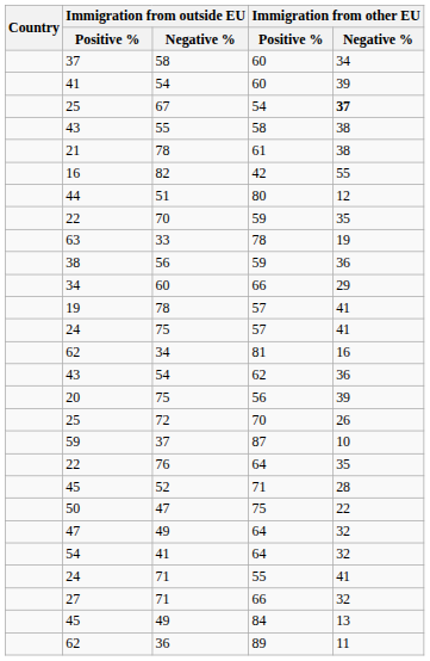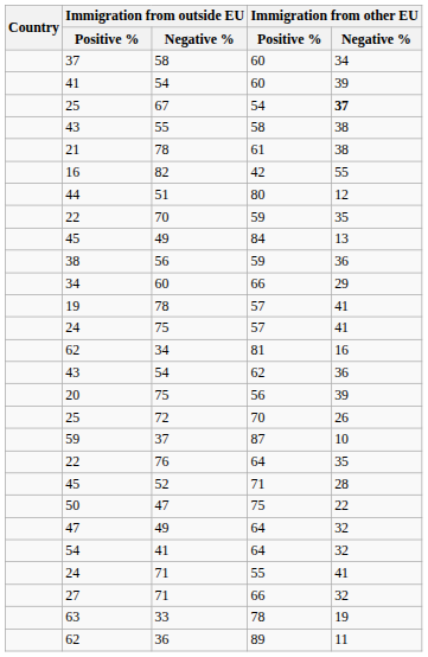 <table class="wikitable sortable sticky-header sticky-header-multi">
 <tr>
 <th rowspan="2">Country</th>
 <th colspan="2">Immigration from outside EU</th>
 <th colspan="2">Immigration from other EU</th>
 </tr>
 <tr class="static-row-header">
 <th>Positive  %</th>
 <th>Negative %</th>
 <th>Positive  %</th>
 <th>Negative %</th>
 </tr>
 <tr>
 <td></td>
 <td>37</td>
 <td>58</td>
 <td>60</td>
 <td>34</td>
 </tr>
 <tr>
 <td></td>
 <td>41</td>
 <td>54</td>
 <td>60</td>
 <td>39</td>
 </tr>
 <tr>
 <td></td>
 <td>25</td>
 <td>67</td>
 <td>54</td>
 <td><strong>37</strong></td>
 </tr>
 <tr>
 <td></td>
 <td>43</td>
 <td>55</td>
 <td>58</td>
 <td>38</td>
 </tr>
 <tr>
 <td></td>
 <td>21</td>
 <td>78</td>
 <td>61</td>
 <td>38</td>
 </tr>
 <tr>
 <td></td>
 <td>16</td>
 <td>82</td>
 <td>42</td>
 <td>55</td>
 </tr>
 <tr>
 <td></td>
 <td>44</td>
 <td>51</td>
 <td>80</td>
 <td>12</td>
 </tr>
 <tr>
 <td></td>
 <td>22</td>
 <td>70</td>
 <td>59</td>
 <td>35</td>
 </tr>
 <tr>
 <td></td>
-<td>63</td>
-<td>33</td>
-<td>78</td>
-<td>19</td>
+<td>45</td>
+<td>49</td>
+<td>84</td>
+<td>13</td>
 </tr>
 <tr>
 <td></td>
 <td>38</td>
 <td>56</td>
 <td>59</td>
 <td>36</td>
 </tr>
 <tr>
 <td></td>
 <td>34</td>
 <td>60</td>
 <td>66</td>
 <td>29</td>
 </tr>
 <tr>
 <td></td>
 <td>19</td>
 <td>78</td>
 <td>57</td>
 <td>41</td>
 </tr>
 <tr>
 <td></td>
 <td>24</td>
 <td>75</td>
 <td>57</td>
 <td>41</td>
 </tr>
 <tr>
 <td></td>
 <td>62</td>
 <td>34</td>
 <td>81</td>
 <td>16</td>
 </tr>
 <tr>
 <td></td>
 <td>43</td>
 <td>54</td>
 <td>62</td>
 <td>36</td>
 </tr>
 <tr>
 <td></td>
 <td>20</td>
 <td>75</td>
 <td>56</td>
 <td>39</td>
 </tr>
 <tr>
 <td></td>
 <td>25</td>
 <td>72</td>
 <td>70</td>
 <td>26</td>
 </tr>
 <tr>
 <td></td>
 <td>59</td>
 <td>37</td>
 <td>87</td>
 <td>10</td>
 </tr>
 <tr>
 <td></td>
 <td>22</td>
 <td>76</td>
 <td>64</td>
 <td>35</td>
 </tr>
 <tr>
 <td></td>
 <td>45</td>
 <td>52</td>
 <td>71</td>
 <td>28</td>
 </tr>
 <tr>
 <td></td>
 <td>50</td>
 <td>47</td>
 <td>75</td>
 <td>22</td>
 </tr>
 <tr>
 <td></td>
 <td>47</td>
 <td>49</td>
 <td>64</td>
 <td>32</td>
 </tr>
 <tr>
 <td></td>
 <td>54</td>
 <td>41</td>
 <td>64</td>
 <td>32</td>
 </tr>
 <tr>
 <td></td>
 <td>24</td>
 <td>71</td>
 <td>55</td>
 <td>41</td>
 </tr>
 <tr>
 <td></td>
 <td>27</td>
 <td>71</td>
 <td>66</td>
 <td>32</td>
 </tr>
 <tr>
 <td></td>
-<td>45</td>
-<td>49</td>
-<td>84</td>
-<td>13</td>
+<td>63</td>
+<td>33</td>
+<td>78</td>
+<td>19</td>
 </tr>
 <tr>
 <td></td>
 <td>62</td>
 <td>36</td>
 <td>89</td>
 <td>11</td>
 </tr>
 </table>
